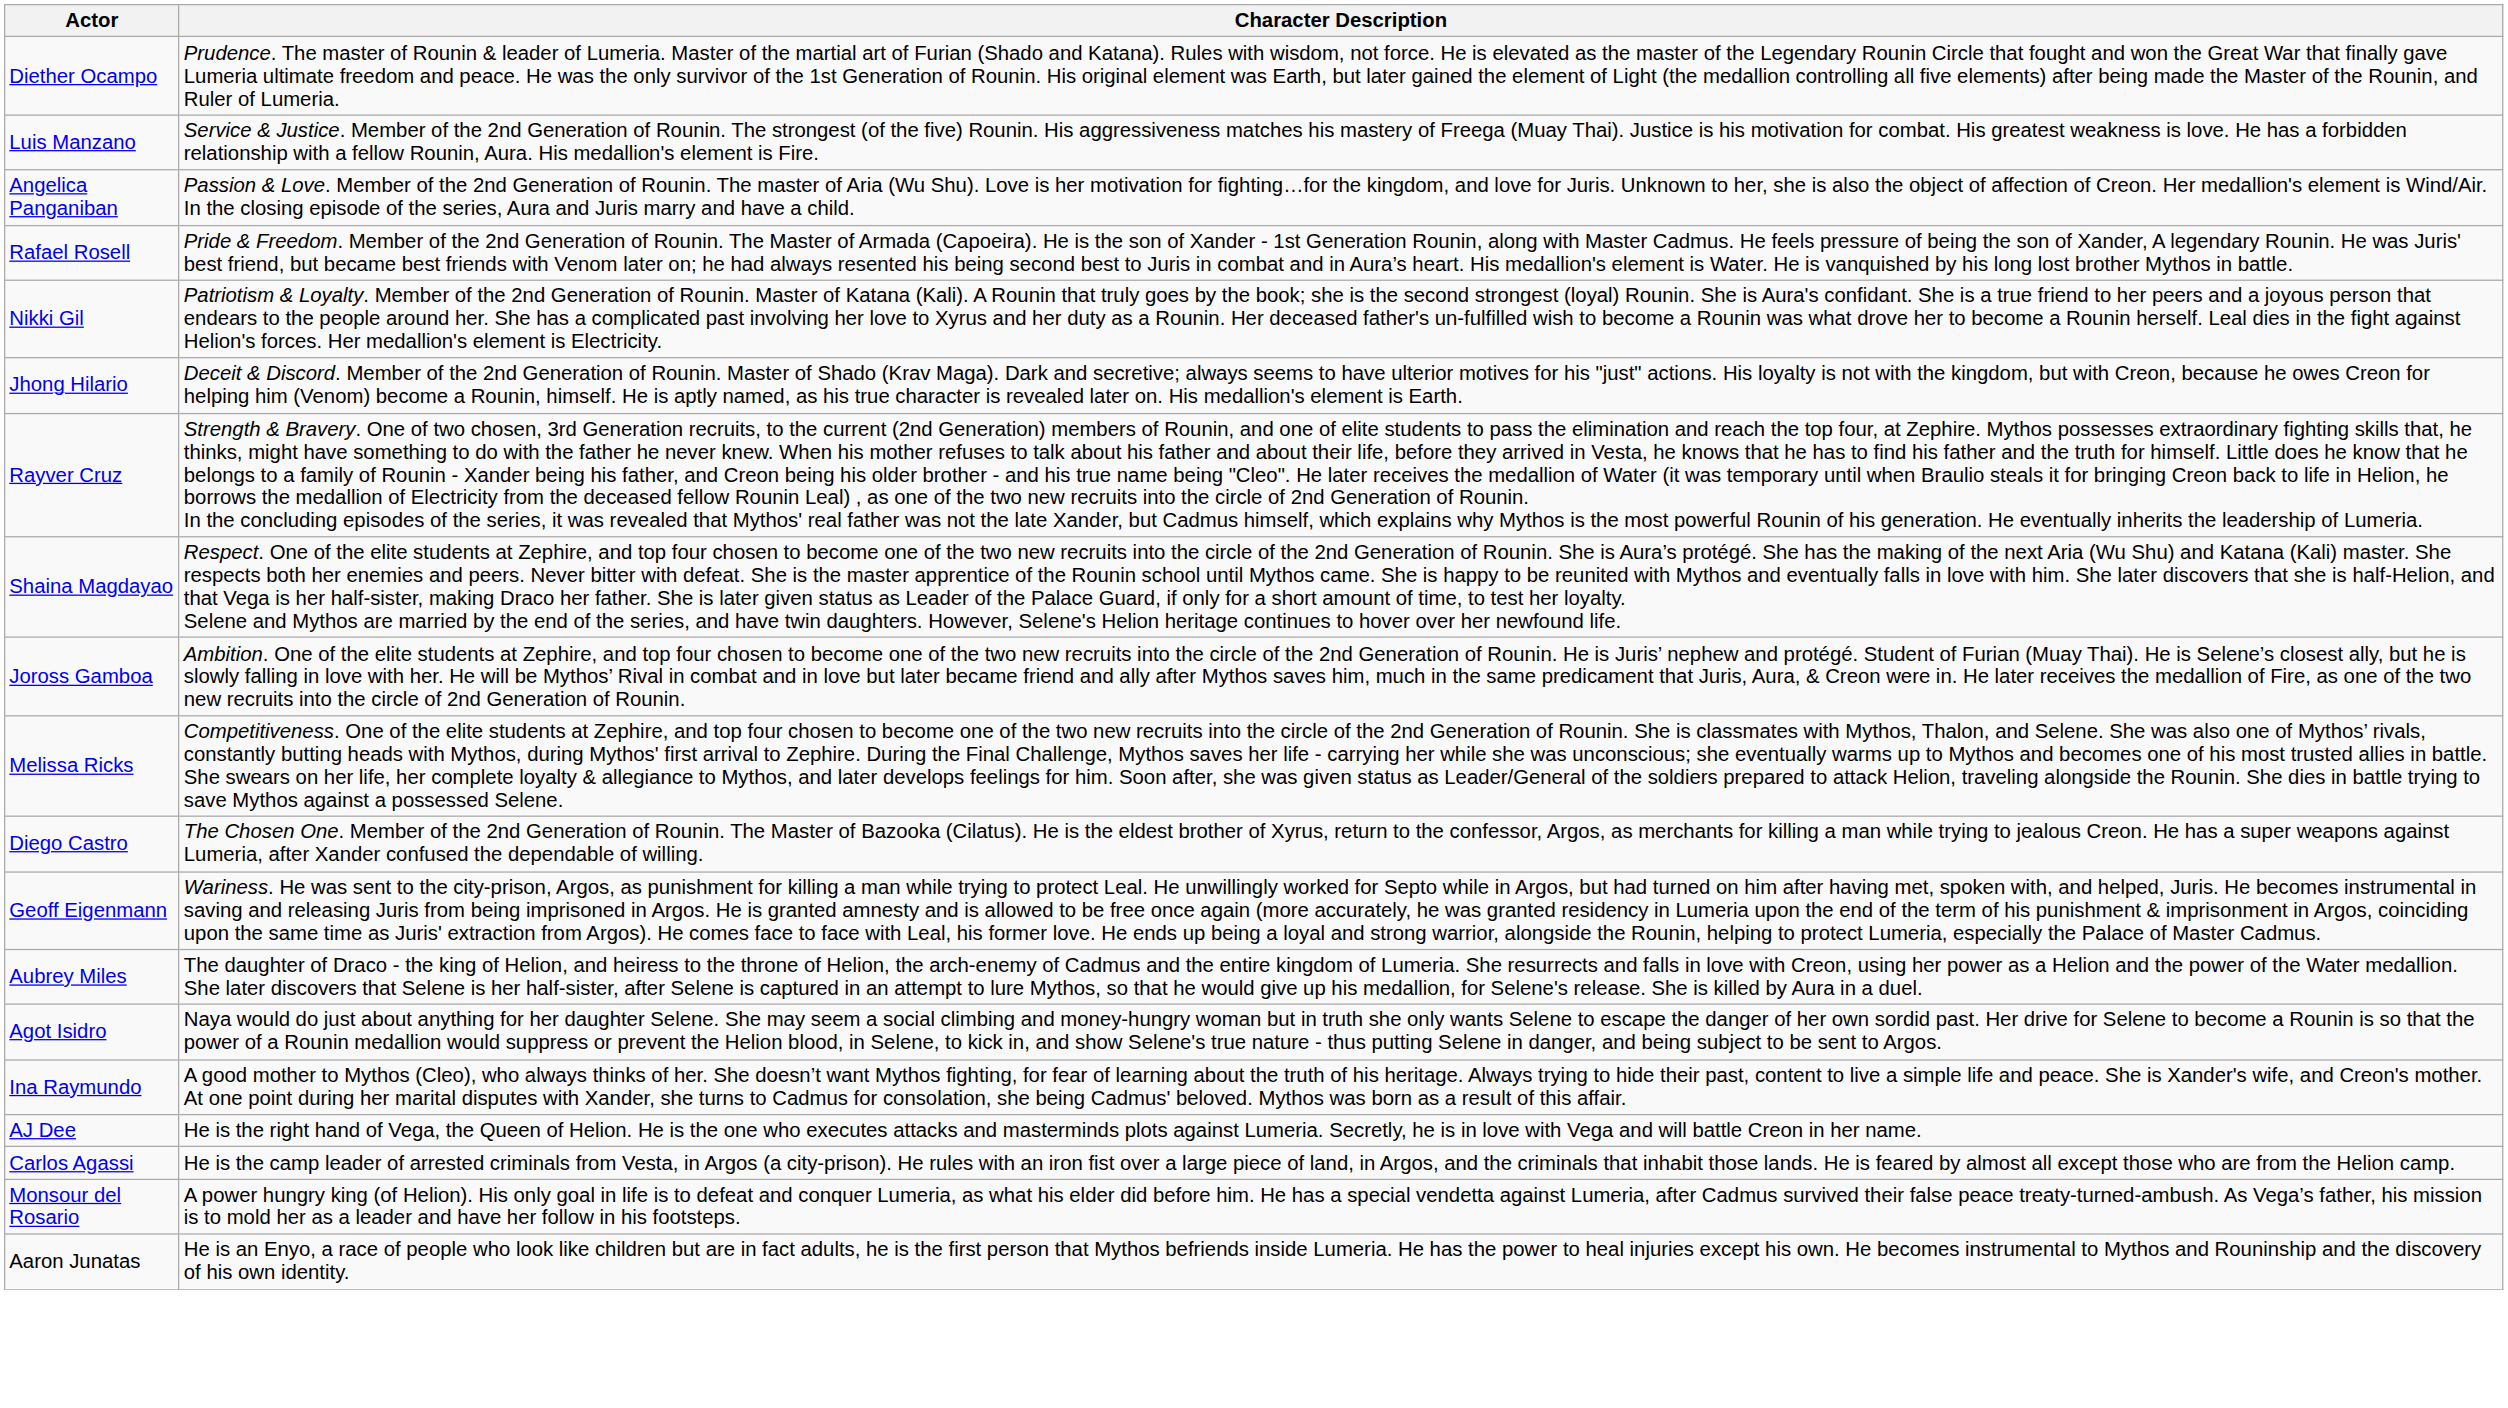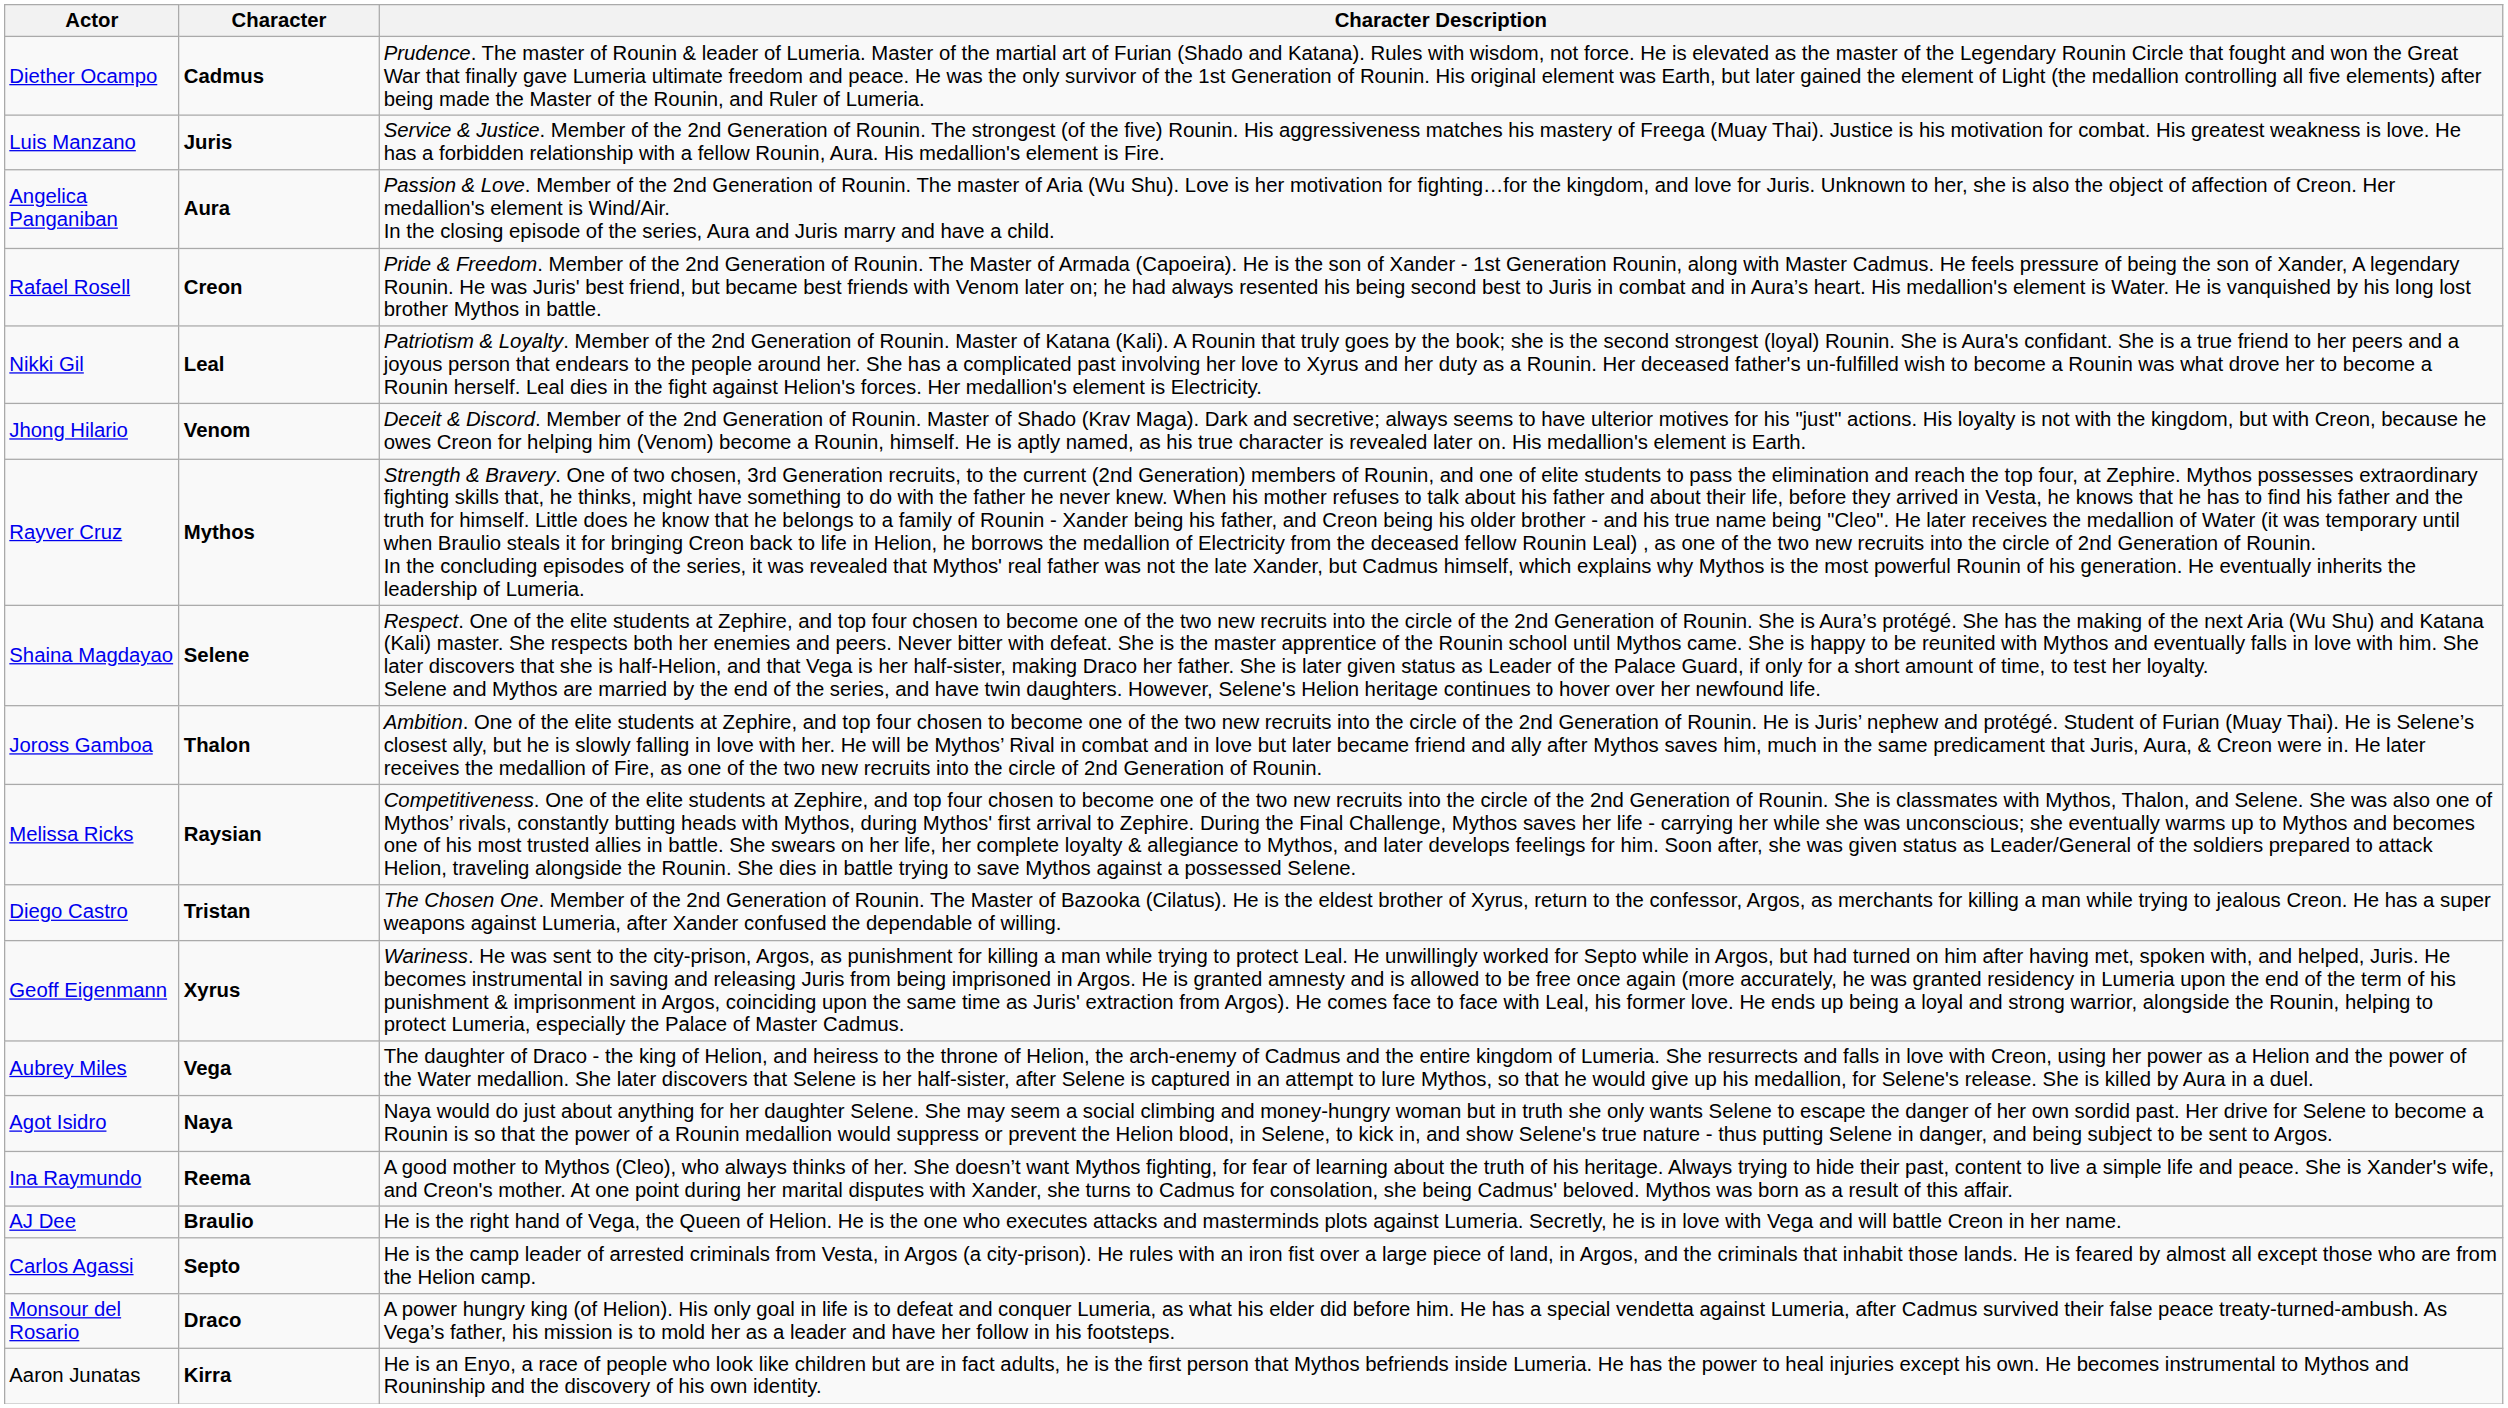 <table class="wikitable">
 <tr>
 <th width="130">Actor</th>
+<th width="150">Character</th>
 <th>Character Description</th>
 </tr>
 <tr>
 <td><a href='#'>Diether Ocampo</a></td>
+<td><strong>Cadmus</strong></td>
 <td><em>Prudence</em>.  The master of Rounin & leader of Lumeria.  Master of the martial art of Furian (Shado and Katana).  Rules with wisdom, not force.  He is elevated as the master of the Legendary Rounin Circle that fought and won the Great War that finally gave Lumeria ultimate freedom and peace.  He was the only survivor of the 1st Generation of Rounin.  His original element was Earth, but later gained the element of Light (the medallion controlling all five elements) after being made the Master of the Rounin, and Ruler of Lumeria.</td>
 </tr>
 <tr>
 <td><a href='#'>Luis Manzano</a></td>
+<td><strong>Juris</strong></td>
 <td><em>Service & Justice</em>.  Member of the 2nd Generation of Rounin.  The strongest (of the five) Rounin.  His aggressiveness matches his mastery of Freega (Muay Thai).  Justice is his motivation for combat.  His greatest weakness is love.  He has a forbidden relationship with a fellow Rounin, Aura.  His medallion's element is Fire.</td>
 </tr>
 <tr>
 <td><a href='#'>Angelica Panganiban</a></td>
+<td><strong>Aura</strong></td>
 <td><em>Passion & Love</em>.  Member of the 2nd Generation of Rounin.  The master of Aria (Wu Shu).  Love is her motivation for fighting…for the kingdom, and love for Juris.  Unknown to her, she is also the object of affection of Creon.  Her medallion's element is Wind/Air.<br>In the closing episode of the series, Aura and Juris marry and have a child.</td>
 </tr>
 <tr>
 <td><a href='#'>Rafael Rosell</a></td>
+<td><strong>Creon</strong></td>
 <td><em>Pride & Freedom</em>.  Member of the 2nd Generation of Rounin.  The Master of Armada (Capoeira).  He is the son of Xander - 1st Generation Rounin, along with Master Cadmus.  He feels pressure of being the son of Xander, A legendary Rounin.  He was Juris' best friend, but became best friends with Venom later on; he had always resented his being second best to Juris in combat and in Aura’s heart.  His medallion's element is Water. He is vanquished by his long lost brother Mythos in battle.</td>
 </tr>
 <tr>
 <td><a href='#'>Nikki Gil</a></td>
+<td><strong>Leal</strong></td>
 <td><em>Patriotism & Loyalty</em>.  Member of the 2nd Generation of Rounin.  Master of Katana (Kali).  A Rounin that truly goes by the book; she is the second strongest (loyal) Rounin.  She is Aura's confidant. She is a true friend to her peers and a joyous person that endears to the people around her. She has a complicated past involving her love to Xyrus and her duty as a Rounin.  Her deceased father's un-fulfilled wish to become a Rounin was what drove her to become a Rounin herself.  Leal dies in the fight against Helion's forces. Her medallion's element is Electricity.</td>
 </tr>
 <tr>
 <td><a href='#'>Jhong Hilario</a></td>
+<td><strong>Venom</strong></td>
 <td><em>Deceit & Discord</em>.  Member of the 2nd Generation of Rounin.  Master of Shado (Krav Maga).  Dark and secretive; always seems to have ulterior motives for his "just" actions. His loyalty is not with the kingdom, but with Creon, because he owes Creon for helping him (Venom) become a Rounin, himself.  He is aptly named, as his true character is revealed later on.  His medallion's element is Earth.</td>
 </tr>
 <tr>
 <td><a href='#'>Rayver Cruz</a></td>
+<td><strong>Mythos</strong></td>
 <td><em>Strength & Bravery</em>.  One of two chosen, 3rd Generation recruits, to the current (2nd Generation) members of Rounin, and one of elite students to pass the elimination and reach the top four, at Zephire.  Mythos possesses extraordinary fighting skills that, he thinks, might have something to do with the father he never knew.  When his mother refuses to talk about his father and about their life, before they arrived in Vesta, he knows that he has to find his father and the truth for himself.  Little does he know that he belongs to a family of Rounin - Xander being his father, and Creon being his older brother - and his true name being "Cleo".  He later receives the medallion of Water (it was temporary until when Braulio steals it for bringing Creon back to life in Helion, he borrows the medallion of Electricity from the deceased fellow Rounin Leal) , as one of the two new recruits into the circle of 2nd Generation of Rounin.<br>In the concluding episodes of the series, it was revealed that Mythos' real father was not the late Xander, but Cadmus himself, which explains why Mythos is the most powerful Rounin of his generation. He eventually inherits the leadership of Lumeria.</td>
 </tr>
 <tr>
 <td><a href='#'>Shaina Magdayao</a></td>
+<td><strong>Selene</strong></td>
 <td><em>Respect</em>.  One of the elite students at Zephire, and top four chosen to become one of the two new recruits into the circle of the 2nd Generation of Rounin.  She is Aura’s protégé. She has the making of the next Aria (Wu Shu) and Katana (Kali) master. She respects both her enemies and peers. Never bitter with defeat. She is the master apprentice of the Rounin school  until Mythos came. She is happy to be reunited with Mythos and eventually falls in love with him.  She later discovers that she is half-Helion, and that Vega is her half-sister, making Draco her father.  She is later given status as Leader of the Palace Guard, if only for a short amount of time, to test her loyalty.<br>Selene and Mythos are married by the end of the series, and have twin daughters. However, Selene's Helion heritage continues to hover over her newfound life.</td>
 </tr>
 <tr>
 <td><a href='#'>Joross Gamboa</a></td>
+<td><strong>Thalon</strong></td>
 <td><em>Ambition</em>.  One of the elite students at Zephire, and top four chosen to become one of the two new recruits into the circle of the 2nd Generation of Rounin.  He is Juris’ nephew and protégé. Student of Furian (Muay Thai). He is Selene’s closest ally, but he is slowly falling in love with her. He will be Mythos’ Rival in combat and in love but later became friend and ally after Mythos saves him, much in the same predicament that Juris, Aura, & Creon were in.  He later receives the medallion of Fire, as one of the two new recruits into the circle of 2nd Generation of Rounin.</td>
 </tr>
 <tr>
 <td><a href='#'>Melissa Ricks</a></td>
+<td><strong>Raysian</strong></td>
 <td><em>Competitiveness</em>.  One of the elite students at Zephire, and top four chosen to become one of the two new recruits into the circle of the 2nd Generation of Rounin.  She is classmates with Mythos, Thalon, and Selene. She was also one of Mythos’ rivals, constantly butting heads with Mythos, during Mythos' first arrival to Zephire.  During the Final Challenge, Mythos saves her life - carrying her while she was unconscious; she eventually warms up to Mythos and becomes one of his most trusted allies in battle.  She swears on her life, her complete loyalty & allegiance to Mythos, and later develops feelings for him.  Soon after, she was given status as Leader/General of the soldiers prepared to attack Helion, traveling alongside the Rounin. She dies in battle trying to save Mythos against a possessed Selene.</td>
 </tr>
 <tr>
 <td><a href='#'>Diego Castro</a></td>
+<td><strong>Tristan</strong></td>
 <td><em>The Chosen One</em>.  Member of the 2nd Generation of Rounin.  The Master of Bazooka (Cilatus).  He is the eldest brother of Xyrus, return to the confessor, Argos, as merchants for killing a man while trying to jealous Creon.  He has a super weapons against Lumeria, after Xander confused the dependable of willing.</td>
 </tr>
 <tr>
 <td><a href='#'>Geoff Eigenmann</a></td>
+<td><strong>Xyrus</strong></td>
 <td><em>Wariness</em>.  He was sent to the city-prison, Argos, as punishment for killing a man while trying to protect Leal.  He unwillingly worked for Septo while in Argos, but had turned on him after having met, spoken with, and helped, Juris.  He becomes instrumental in saving and releasing Juris from being imprisoned in Argos.  He is granted amnesty and is allowed to be free once again (more accurately, he was granted residency in Lumeria upon the end of the term of his punishment & imprisonment in Argos, coinciding upon the same time as Juris' extraction from Argos). He comes face to face with Leal, his former love.  He ends up being a loyal and strong warrior, alongside the Rounin, helping to protect Lumeria, especially the Palace of Master Cadmus.</td>
 </tr>
 <tr>
 <td><a href='#'>Aubrey Miles</a></td>
+<td><strong>Vega</strong></td>
 <td>The daughter of Draco - the king of Helion, and heiress to the throne of Helion, the arch-enemy of Cadmus and the entire kingdom of Lumeria. She resurrects and falls in love with Creon, using her power as a Helion and the power of the Water medallion.  She later discovers that Selene is her half-sister, after Selene is captured in an attempt to lure Mythos, so that he would give up his medallion, for Selene's release. She is killed by Aura in a duel.</td>
 </tr>
 <tr>
 <td><a href='#'>Agot Isidro</a></td>
+<td><strong>Naya</strong></td>
 <td>Naya would do just about anything for her daughter Selene. She may seem a social climbing and money-hungry woman but in truth she only wants Selene to escape the danger of her own sordid past.  Her drive for Selene to become a Rounin is so that the power of a Rounin medallion would suppress or prevent the Helion blood, in Selene, to kick in, and show Selene's true nature - thus putting Selene in danger, and being subject to be sent to Argos.</td>
 </tr>
 <tr>
 <td><a href='#'>Ina Raymundo</a></td>
+<td><strong>Reema</strong></td>
 <td>A good mother to Mythos (Cleo), who always thinks of her.  She doesn’t want Mythos fighting, for fear of learning about the truth of his heritage.  Always trying to hide their past, content to live a simple life and peace.  She is Xander's wife, and Creon's mother. At one point during her marital disputes with Xander, she turns to Cadmus for consolation, she being Cadmus' beloved. Mythos was born as a result of this affair.</td>
 </tr>
 <tr>
 <td><a href='#'>AJ Dee</a></td>
+<td><strong>Braulio</strong></td>
 <td>He is the right hand of Vega, the Queen of Helion. He is the one who executes attacks and masterminds plots against Lumeria. Secretly, he is in love with Vega and will battle Creon in her name.</td>
 </tr>
 <tr>
 <td><a href='#'>Carlos Agassi</a></td>
+<td><strong>Septo</strong></td>
 <td>He is the camp leader of arrested criminals from Vesta, in Argos (a city-prison).  He rules with an iron fist over a large piece of land, in Argos, and the criminals that inhabit those lands.  He is feared by almost all except those who are from the Helion camp.</td>
 </tr>
 <tr>
 <td><a href='#'>Monsour del Rosario</a></td>
+<td><strong>Draco</strong></td>
 <td>A power hungry king (of Helion).  His only goal in life is to defeat and conquer Lumeria, as what his elder did before him.  He has a special vendetta against Lumeria, after Cadmus survived their false peace treaty-turned-ambush.  As Vega’s father, his mission is to mold her as a leader and have her follow in his footsteps.</td>
 </tr>
 <tr>
 <td>Aaron Junatas</td>
+<td><strong>Kirra</strong></td>
 <td>He is an Enyo, a race of people who look like children but are in fact adults, he is the first person that Mythos befriends inside Lumeria. He has the power to heal injuries except his own. He becomes instrumental to Mythos and Rouninship and the discovery of his own identity.</td>
 </tr>
 </table>
